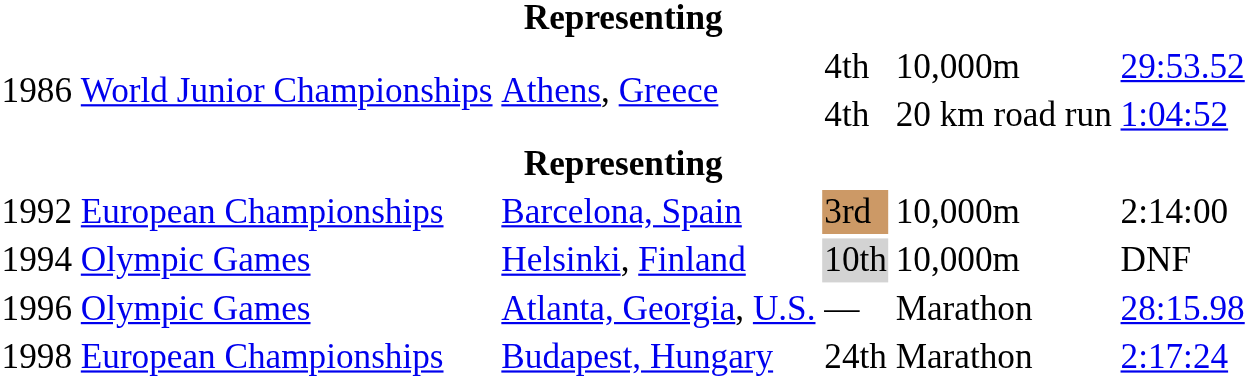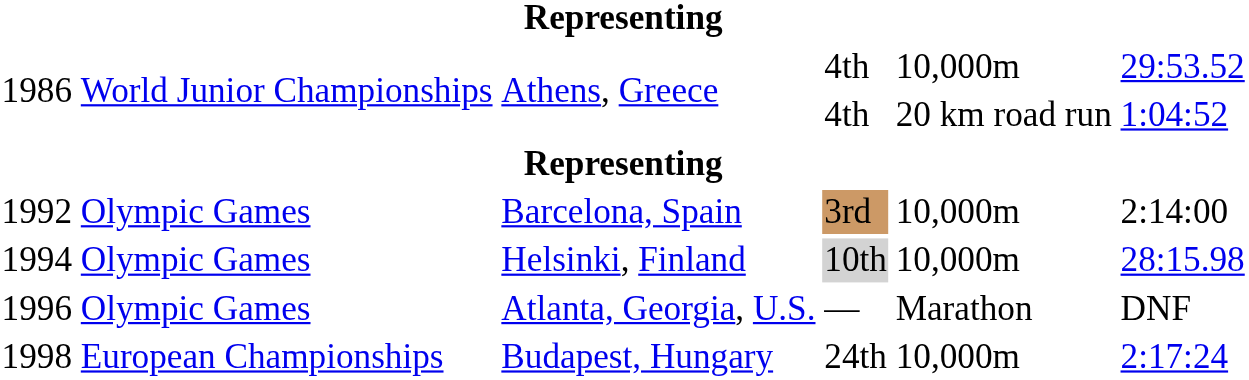 <table>
 <tr>
 <th colspan="6">Representing </th>
 </tr>
 <tr>
 <td rowspan=2>1986</td>
 <td rowspan=2><a href='#'>World Junior Championships</a></td>
 <td rowspan=2><a href='#'>Athens</a>, <a href='#'>Greece</a></td>
 <td>4th</td>
 <td>10,000m</td>
 <td><a href='#'>29:53.52</a></td>
 </tr>
 <tr>
 <td>4th</td>
 <td>20 km road run</td>
 <td><a href='#'>1:04:52</a></td>
 </tr>
 <tr>
 <th colspan="6">Representing </th>
 </tr>
 <tr>
 <td>1992</td>
-<td><a href='#'>European Championships</a></td>
+<td><a href='#'>Olympic Games</a></td>
 <td><a href='#'>Barcelona, Spain</a></td>
 <td bgcolor="cc9966">3rd</td>
 <td>10,000m</td>
 <td>2:14:00</td>
 </tr>
 <tr>
 <td>1994</td>
 <td><a href='#'>Olympic Games</a></td>
 <td><a href='#'>Helsinki</a>, <a href='#'>Finland</a></td>
 <td style="background: lightgrey;">10th</td>
 <td>10,000m</td>
-<td>DNF</td>
+<td><a href='#'>28:15.98</a></td>
 </tr>
 <tr>
 <td>1996</td>
 <td><a href='#'>Olympic Games</a></td>
 <td><a href='#'>Atlanta, Georgia</a>, <a href='#'>U.S.</a></td>
 <td>—</td>
 <td>Marathon</td>
-<td><a href='#'>28:15.98</a></td>
+<td>DNF</td>
 </tr>
 <tr>
 <td>1998</td>
 <td><a href='#'>European Championships</a></td>
 <td><a href='#'>Budapest, Hungary</a></td>
 <td>24th</td>
-<td>Marathon</td>
+<td>10,000m</td>
 <td><a href='#'>2:17:24</a></td>
 </tr>
 </table>
